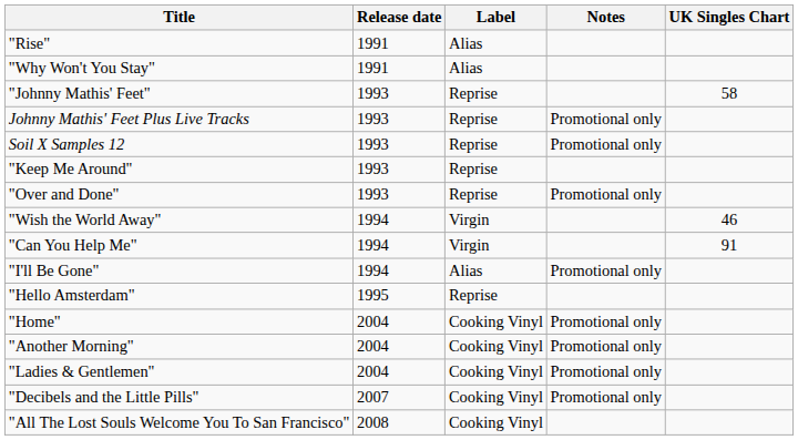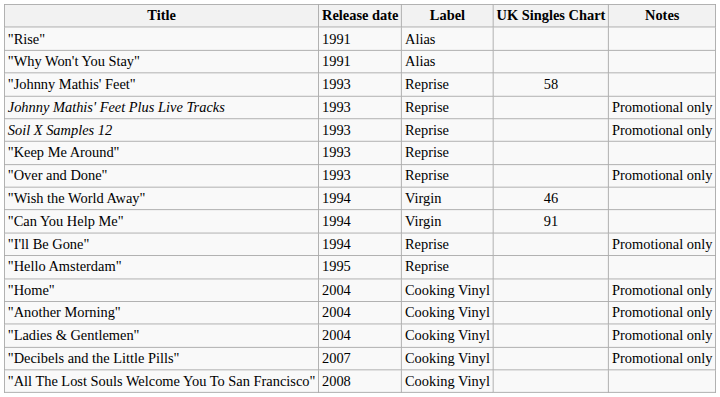 <table class="wikitable">
 <tr>
 <th>Title</th>
 <th>Release date</th>
 <th>Label</th>
+<th>UK Singles Chart</th>
 <th>Notes</th>
-<th>UK Singles Chart</th>
 </tr>
 <tr>
 <td>"Rise"</td>
 <td>1991</td>
 <td>Alias</td>
 <td></td>
 <td></td>
 </tr>
 <tr>
 <td>"Why Won't You Stay"</td>
 <td>1991</td>
 <td>Alias</td>
 <td></td>
 <td></td>
 </tr>
 <tr>
 <td>"Johnny Mathis' Feet"</td>
 <td>1993</td>
 <td>Reprise</td>
+<td align="center">58</td>
 <td></td>
-<td align="center">58</td>
 </tr>
 <tr>
 <td><em>Johnny Mathis' Feet Plus Live Tracks</em></td>
 <td>1993</td>
 <td>Reprise</td>
+<td></td>
 <td>Promotional only</td>
-<td></td>
 </tr>
 <tr>
 <td><em>Soil X Samples 12</em></td>
 <td>1993</td>
 <td>Reprise</td>
+<td></td>
 <td>Promotional only</td>
-<td></td>
 </tr>
 <tr>
 <td>"Keep Me Around"</td>
 <td>1993</td>
 <td>Reprise</td>
 <td></td>
 <td></td>
 </tr>
 <tr>
 <td>"Over and Done"</td>
 <td>1993</td>
 <td>Reprise</td>
+<td></td>
 <td>Promotional only</td>
-<td></td>
 </tr>
 <tr>
 <td>"Wish the World Away"</td>
 <td>1994</td>
 <td>Virgin</td>
+<td align="center">46</td>
 <td></td>
-<td align="center">46</td>
 </tr>
 <tr>
 <td>"Can You Help Me"</td>
 <td>1994</td>
 <td>Virgin</td>
+<td align="center">91</td>
 <td></td>
-<td align="center">91</td>
 </tr>
 <tr>
 <td>"I'll Be Gone"</td>
 <td>1994</td>
-<td>Alias</td>
+<td>Reprise</td>
+<td></td>
 <td>Promotional only</td>
-<td></td>
 </tr>
 <tr>
 <td>"Hello Amsterdam"</td>
 <td>1995</td>
 <td>Reprise</td>
 <td></td>
 <td></td>
 </tr>
 <tr>
 <td>"Home"</td>
 <td>2004</td>
 <td>Cooking Vinyl</td>
+<td></td>
 <td>Promotional only</td>
-<td></td>
 </tr>
 <tr>
 <td>"Another Morning"</td>
 <td>2004</td>
 <td>Cooking Vinyl</td>
+<td></td>
 <td>Promotional only</td>
-<td></td>
 </tr>
 <tr>
 <td>"Ladies & Gentlemen"</td>
 <td>2004</td>
 <td>Cooking Vinyl</td>
+<td></td>
 <td>Promotional only</td>
-<td></td>
 </tr>
 <tr>
 <td>"Decibels and the Little Pills"</td>
 <td>2007</td>
 <td>Cooking Vinyl</td>
+<td></td>
 <td>Promotional only</td>
-<td></td>
 </tr>
 <tr>
 <td>"All The Lost Souls Welcome You To San Francisco"</td>
 <td>2008</td>
 <td>Cooking Vinyl</td>
 <td></td>
 <td></td>
 </tr>
 </table>
